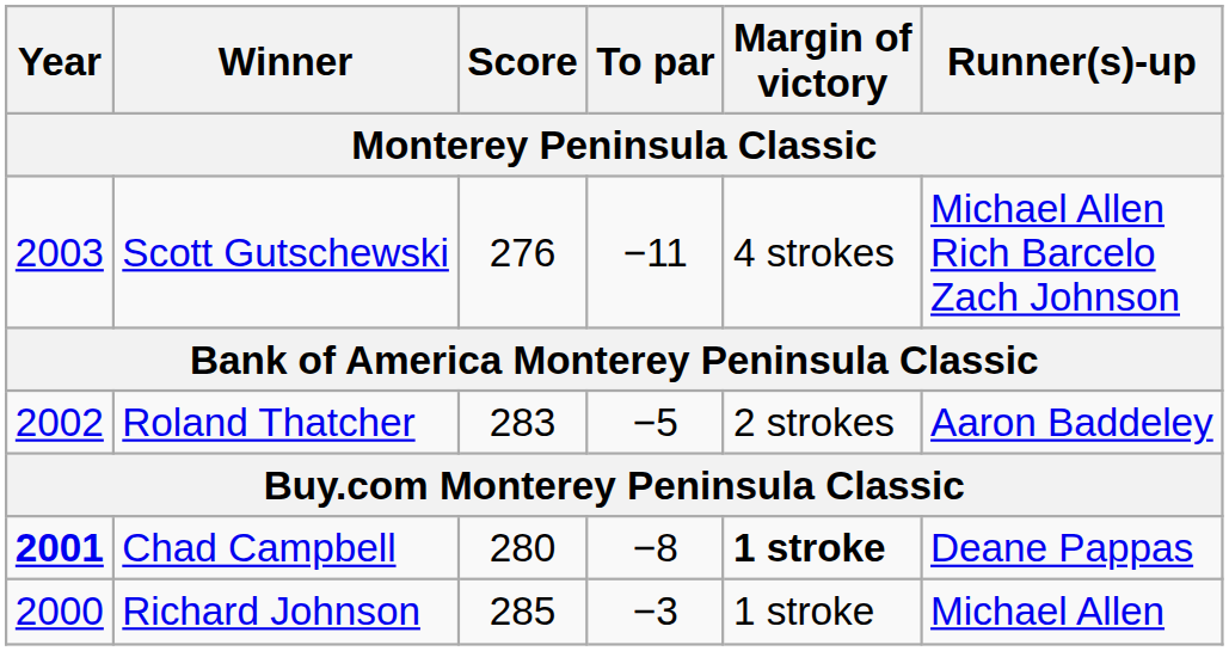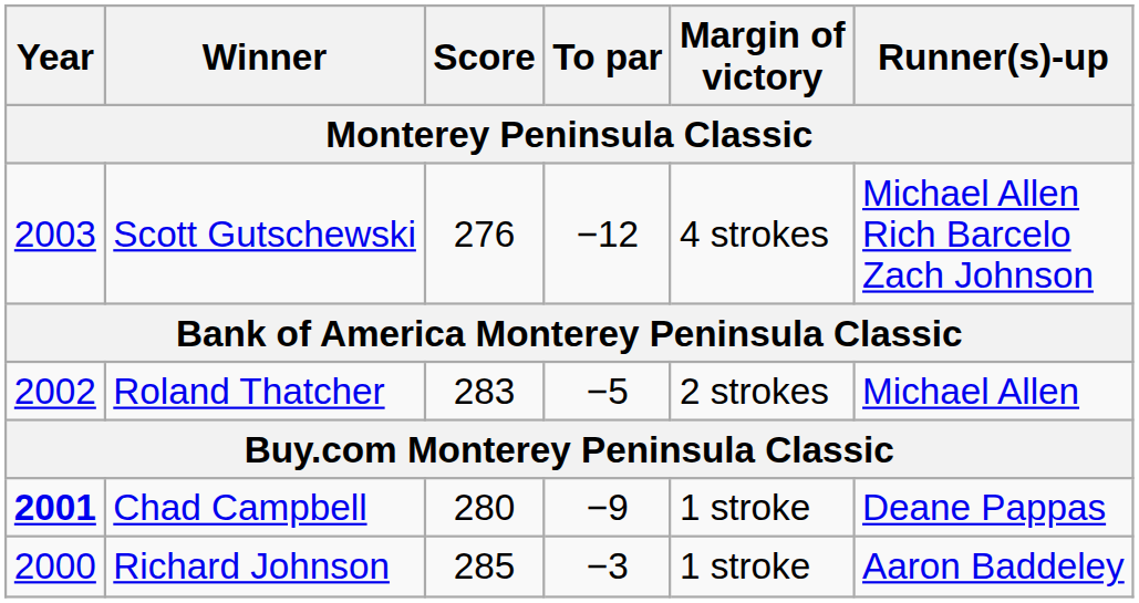 <table class=wikitable style=font-size:95%>
 <tr>
 <th>Year</th>
 <th>Winner</th>
 <th>Score</th>
 <th>To par</th>
 <th>Margin of<br>victory</th>
 <th>Runner(s)-up</th>
 </tr>
 <tr>
 <th colspan=7>Monterey Peninsula Classic</th>
 </tr>
 <tr>
 <td><a href='#'>2003</a></td>
 <td> <a href='#'>Scott Gutschewski</a></td>
 <td align=center>276</td>
-<td align=center>−11</td>
+<td align=center>−12</td>
 <td>4 strokes</td>
 <td> <a href='#'>Michael Allen</a><br> <a href='#'>Rich Barcelo</a><br> <a href='#'>Zach Johnson</a></td>
 </tr>
 <tr>
 <th colspan=7>Bank of America Monterey Peninsula Classic</th>
 </tr>
 <tr>
 <td><a href='#'>2002</a></td>
 <td> <a href='#'>Roland Thatcher</a></td>
 <td align=center>283</td>
 <td align=center>−5</td>
 <td>2 strokes</td>
-<td> <a href='#'>Aaron Baddeley</a></td>
+<td> <a href='#'>Michael Allen</a></td>
 </tr>
 <tr>
 <th colspan=7>Buy.com Monterey Peninsula Classic</th>
 </tr>
 <tr>
 <td><strong><a href='#'>2001</a></strong></td>
 <td> <a href='#'>Chad Campbell</a></td>
 <td align=center>280</td>
-<td align=center>−8</td>
-<td><strong>1 stroke</strong></td>
+<td align=center>−9</td>
+<td>1 stroke</td>
 <td> <a href='#'>Deane Pappas</a></td>
 </tr>
 <tr>
 <td><a href='#'>2000</a></td>
 <td> <a href='#'>Richard Johnson</a></td>
 <td align=center>285</td>
 <td align=center>−3</td>
 <td>1 stroke</td>
-<td> <a href='#'>Michael Allen</a></td>
+<td> <a href='#'>Aaron Baddeley</a></td>
 </tr>
 </table>
